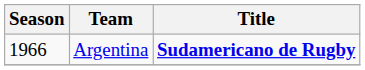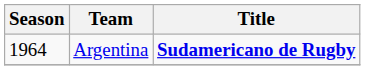 <table class="wikitable">
 <tr>
 <th>Season</th>
 <th>Team</th>
 <th>Title</th>
 </tr>
 <tr>
-<td>1966</td>
+<td>1964</td>
 <td><a href='#'>Argentina</a></td>
 <td><strong><a href='#'>Sudamericano de Rugby</a></strong></td>
 </tr>
 <tr>
 </tr>
 </table>
